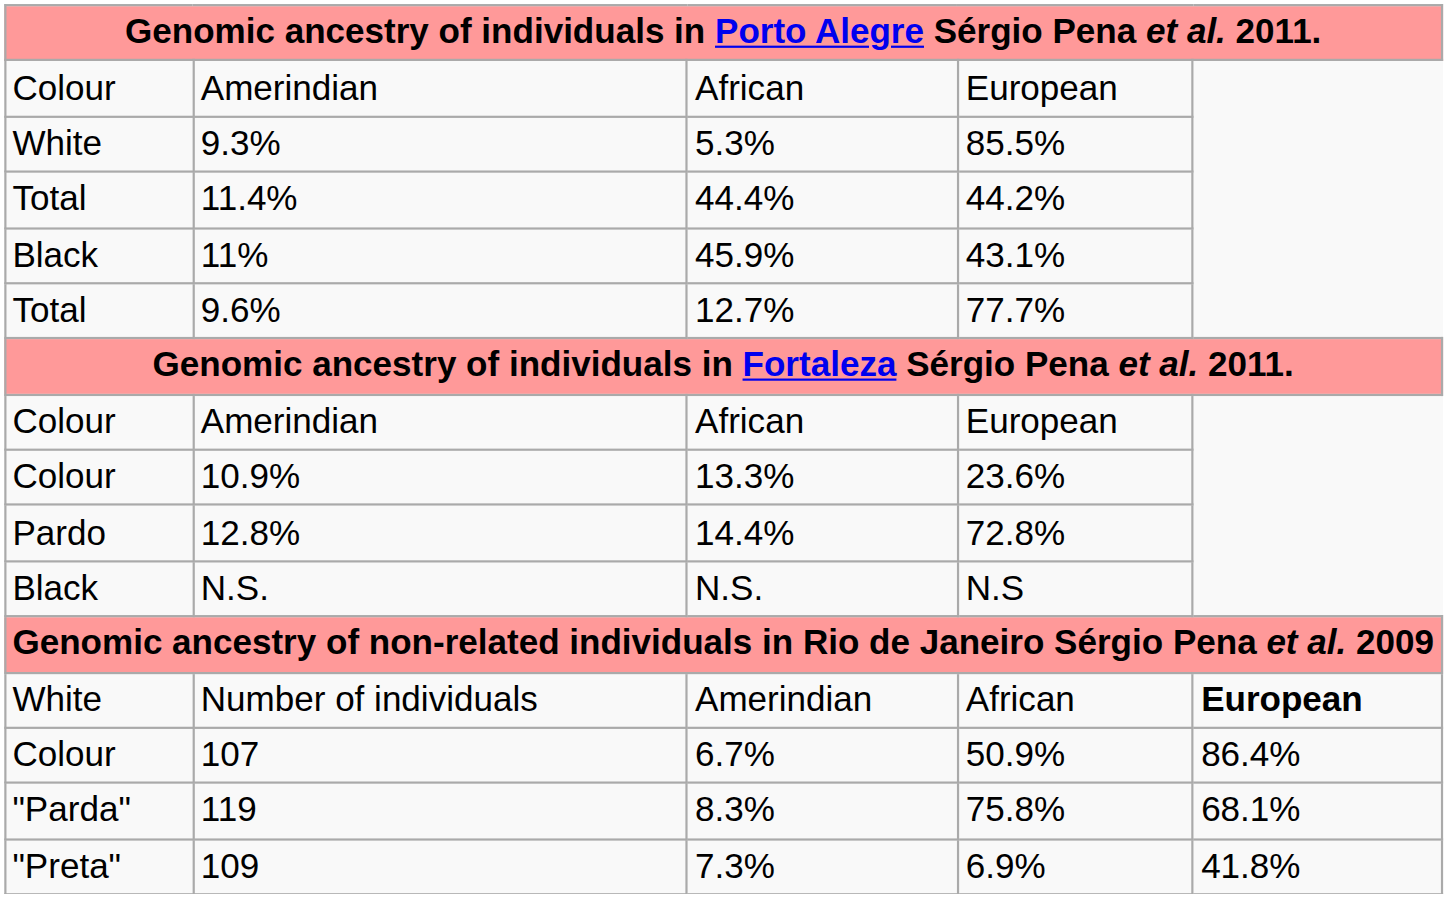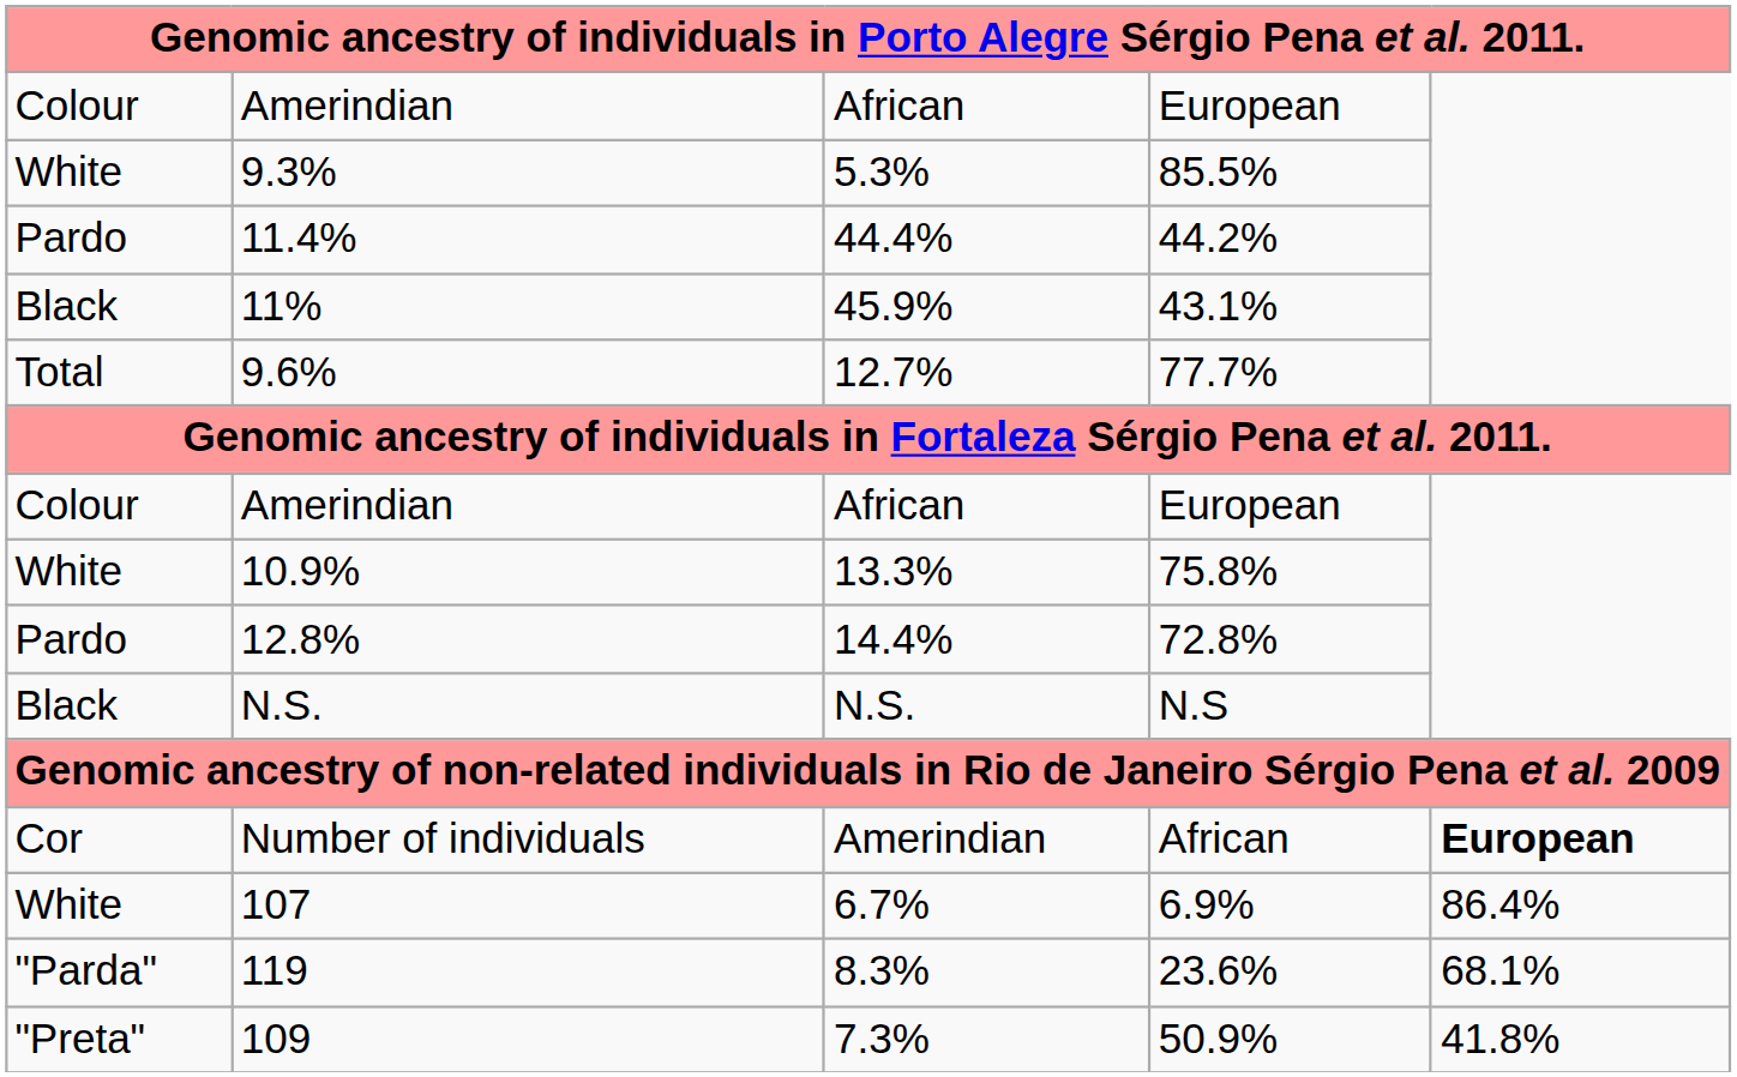 <table class="wikitable" border="1" table style="border:1px black; float:right; margin-left:1em">
 <tr>
 <th style="background:#f99;" colspan="5">Genomic ancestry of individuals in <a href='#'>Porto Alegre</a> Sérgio Pena <em>et al.</em> 2011.</th>
 </tr>
 <tr>
 <td>Colour</td>
 <td>Amerindian</td>
 <td>African</td>
 <td>European</td>
 </tr>
 <tr>
 <td>White</td>
 <td>9.3%</td>
 <td>5.3%</td>
 <td>85.5%</td>
 </tr>
 <tr>
-<td>Total</td>
+<td>Pardo</td>
 <td>11.4%</td>
 <td>44.4%</td>
 <td>44.2%</td>
 </tr>
 <tr>
 <td>Black</td>
 <td>11%</td>
 <td>45.9%</td>
 <td>43.1%</td>
 </tr>
 <tr>
 <td>Total</td>
 <td>9.6%</td>
 <td>12.7%</td>
 <td>77.7%</td>
 </tr>
 <tr>
 <th style="background:#f99;" colspan="5">Genomic ancestry of individuals in <a href='#'>Fortaleza</a> Sérgio Pena <em>et al.</em> 2011.</th>
 </tr>
 <tr>
 <td>Colour</td>
 <td>Amerindian</td>
 <td>African</td>
 <td>European</td>
 </tr>
 <tr>
-<td>Colour</td>
+<td>White</td>
 <td>10.9%</td>
 <td>13.3%</td>
-<td>23.6%</td>
+<td>75.8%</td>
 </tr>
 <tr>
 <td>Pardo</td>
 <td>12.8%</td>
 <td>14.4%</td>
 <td>72.8%</td>
 </tr>
 <tr>
 <td>Black</td>
 <td>N.S.</td>
 <td>N.S.</td>
 <td>N.S</td>
 </tr>
 <tr>
 <th style="background:#f99;" colspan="5">Genomic ancestry of non-related individuals in Rio de Janeiro Sérgio Pena <em>et al.</em> 2009</th>
 </tr>
 <tr>
-<td>White</td>
+<td>Cor</td>
 <td>Number of individuals</td>
 <td>Amerindian</td>
 <td>African</td>
 <td><strong>European</strong></td>
 </tr>
 <tr>
-<td>Colour</td>
+<td>White</td>
 <td>107</td>
 <td>6.7%</td>
-<td>50.9%</td>
+<td>6.9%</td>
 <td>86.4%</td>
 </tr>
 <tr>
 <td>"Parda"</td>
 <td>119</td>
 <td>8.3%</td>
-<td>75.8%</td>
+<td>23.6%</td>
 <td>68.1%</td>
 </tr>
 <tr>
 <td>"Preta"</td>
 <td>109</td>
 <td>7.3%</td>
-<td>6.9%</td>
+<td>50.9%</td>
 <td>41.8%</td>
 </tr>
 <tr>
 </tr>
 </table>
